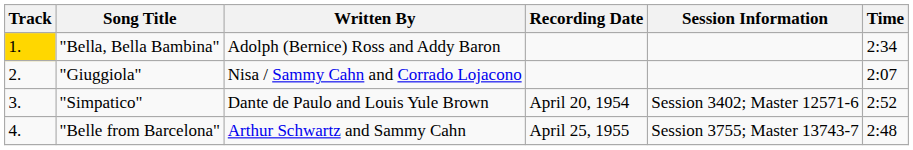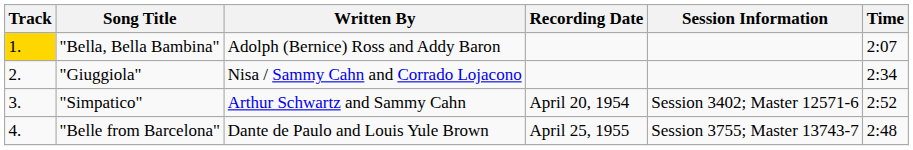 <table class="wikitable" style="font-size:95%;">
 <tr>
 <th>Track</th>
 <th>Song Title</th>
 <th>Written By</th>
 <th>Recording Date</th>
 <th>Session Information</th>
 <th>Time</th>
 </tr>
 <tr>
 <td style="background: gold;">1.</td>
 <td>"Bella, Bella Bambina"</td>
 <td>Adolph (Bernice) Ross and Addy Baron</td>
 <td></td>
 <td></td>
-<td>2:34</td>
+<td>2:07</td>
 </tr>
 <tr>
 <td>2.</td>
 <td>"Giuggiola"</td>
 <td>Nisa / <a href='#'>Sammy Cahn</a> and <a href='#'>Corrado Lojacono</a></td>
 <td></td>
 <td></td>
-<td>2:07</td>
+<td>2:34</td>
 </tr>
 <tr>
 <td>3.</td>
 <td>"Simpatico"</td>
-<td>Dante de Paulo and Louis Yule Brown</td>
+<td><a href='#'>Arthur Schwartz</a> and Sammy Cahn</td>
 <td>April 20, 1954</td>
 <td>Session 3402; Master 12571-6</td>
 <td>2:52</td>
 </tr>
 <tr>
 <td>4.</td>
 <td>"Belle from Barcelona"</td>
-<td><a href='#'>Arthur Schwartz</a> and Sammy Cahn</td>
+<td>Dante de Paulo and Louis Yule Brown</td>
 <td>April 25, 1955</td>
 <td>Session 3755; Master 13743-7</td>
 <td>2:48</td>
 </tr>
 <tr>
 </tr>
 </table>
